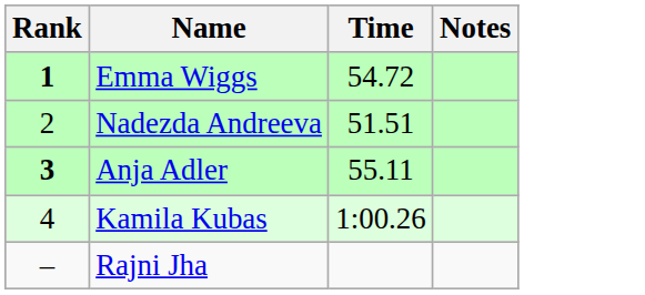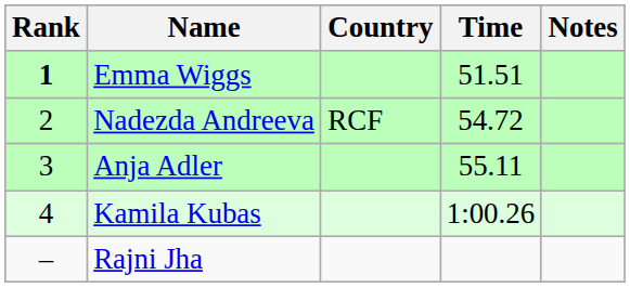 <table class="wikitable" style="text-align:center">
 <tr>
 <th>Rank</th>
 <th>Name</th>
+<th>Country</th>
 <th>Time</th>
 <th>Notes</th>
 </tr>
 <tr bgcolor=bbffbb>
 <td><strong>1</strong></td>
 <td align="left"><a href='#'>Emma Wiggs</a></td>
-<td>54.72</td>
+<td align="left"></td>
+<td>51.51</td>
 <td></td>
 </tr>
 <tr bgcolor=bbffbb>
 <td>2</td>
 <td align="left"><a href='#'>Nadezda Andreeva</a></td>
-<td>51.51</td>
+<td align="left"> RCF</td>
+<td>54.72</td>
 <td></td>
 </tr>
 <tr bgcolor=bbffbb>
-<td><strong>3</strong></td>
+<td>3</td>
 <td align="left"><a href='#'>Anja Adler</a></td>
+<td align="left"></td>
 <td>55.11</td>
 <td></td>
 </tr>
 <tr bgcolor=ddffdd>
 <td>4</td>
 <td align="left"><a href='#'>Kamila Kubas</a></td>
+<td align="left"></td>
 <td>1:00.26</td>
 <td></td>
 </tr>
 <tr>
 <td>–</td>
 <td align="left"><a href='#'>Rajni Jha</a></td>
+<td align="left"></td>
 <td></td>
 <td></td>
 </tr>
 </table>
